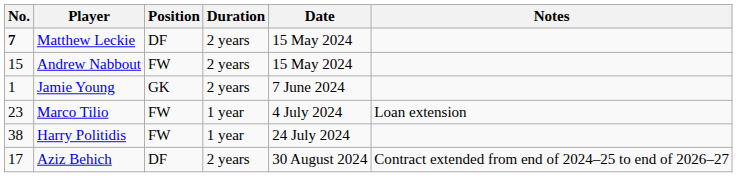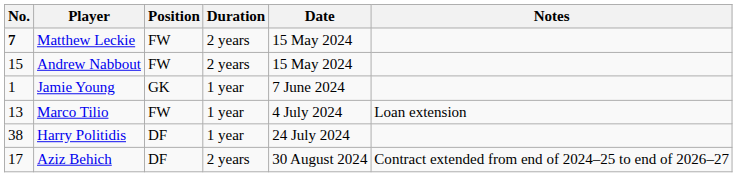 <table class="wikitable">
 <tr>
 <th scope="col">No.</th>
 <th scope="col">Player</th>
 <th scope="col">Position</th>
 <th scope="col">Duration</th>
 <th scope="col">Date</th>
 <th scope="col">Notes</th>
 </tr>
 <tr>
 <td><strong>7</strong></td>
 <td><a href='#'>Matthew Leckie</a></td>
-<td>DF</td>
+<td>FW</td>
 <td>2 years</td>
 <td>15 May 2024</td>
 <td></td>
 </tr>
 <tr>
 <td>15</td>
 <td><a href='#'>Andrew Nabbout</a></td>
 <td>FW</td>
 <td>2 years</td>
 <td>15 May 2024</td>
 <td></td>
 </tr>
 <tr>
 <td>1</td>
 <td> <a href='#'>Jamie Young</a></td>
 <td>GK</td>
-<td>2 years</td>
+<td>1 year</td>
 <td>7 June 2024</td>
 <td></td>
 </tr>
 <tr>
-<td>23</td>
+<td>13</td>
 <td><a href='#'>Marco Tilio</a></td>
 <td>FW</td>
 <td>1 year</td>
 <td>4 July 2024</td>
 <td>Loan extension</td>
 </tr>
 <tr>
 <td>38</td>
 <td><a href='#'>Harry Politidis</a></td>
-<td>FW</td>
+<td>DF</td>
 <td>1 year</td>
 <td>24 July 2024</td>
 <td></td>
 </tr>
 <tr>
 <td>17</td>
 <td><a href='#'>Aziz Behich</a></td>
 <td>DF</td>
 <td>2 years</td>
 <td>30 August 2024</td>
 <td>Contract extended from end of 2024–25 to end of 2026–27 </td>
 </tr>
 </table>
